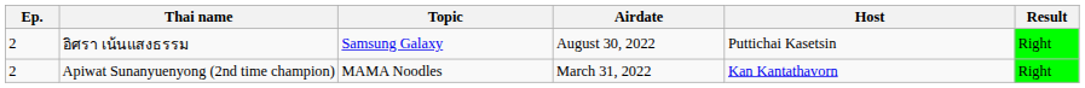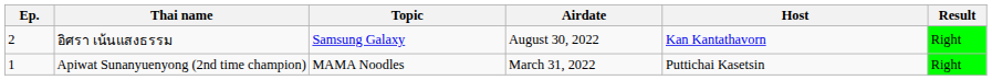 <table class="wikitable sortable" ="font-size:100%; text-align: center; ">
 <tr>
 <th rowspan="1" width="5%"><strong>Ep.</strong></th>
 <th rowspan="1" width="26%"><strong>Thai name</strong></th>
 <th rowspan="1" width="20%"><strong>Topic</strong></th>
 <th rowspan="1" width="16%"><strong>Airdate</strong></th>
 <th>Host</th>
 <th width="6%" !rowspan="1"><strong>Result</strong></th>
 </tr>
 <tr>
 <td>2</td>
 <td>อิศรา เน้นแสงธรรม</td>
 <td><a href='#'>Samsung Galaxy</a></td>
 <td>August 30, 2022</td>
+<td><a href='#'>Kan Kantathavorn</a></td>
+<td style="background:#00FF00;">Right</td>
+</tr>
+<tr>
+<td>1</td>
+<td>Apiwat Sunanyuenyong (2nd time champion)</td>
+<td>MAMA Noodles</td>
+<td>March 31, 2022</td>
 <td>Puttichai Kasetsin</td>
 <td style="background:#00FF00;">Right</td>
 </tr>
-<tr>
-<td>2</td>
-<td>Apiwat Sunanyuenyong (2nd time champion)</td>
-<td>MAMA Noodles</td>
-<td>March 31, 2022</td>
-<td><a href='#'>Kan Kantathavorn</a></td>
-<td style="background:#00FF00;">Right</td>
-</tr>
 </table>
